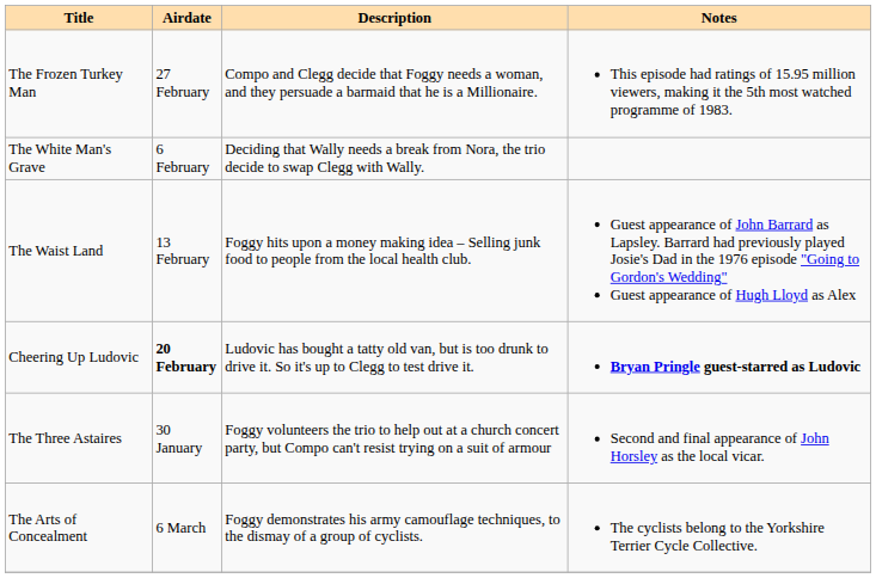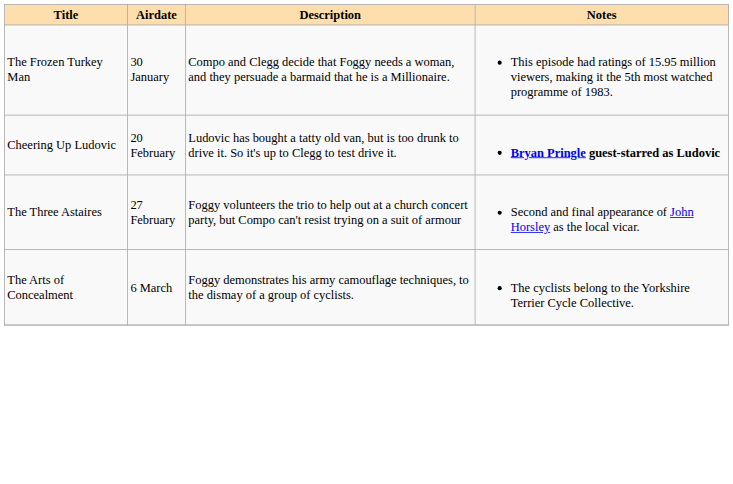 <table class="wikitable" width=100% border=1 style="font-size: 95%">
 <tr>
 <th style="background:#ffdead" width=17%>Title</th>
 <th style="background:#ffdead" width=8%>Airdate</th>
 <th style="background:#ffdead" width=40%>Description</th>
 <th style="background:#ffdead" width=35%>Notes</th>
 </tr>
 <tr>
 <td>The Frozen Turkey Man</td>
-<td>27 February</td>
+<td>30 January</td>
 <td>Compo and Clegg decide that Foggy needs a woman, and they persuade a barmaid that he is a Millionaire.</td>
 <td><br><ul><li>This episode had ratings of 15.95 million viewers, making it the 5th most watched programme of 1983.</li></ul></td>
 </tr>
 <tr>
-<td>The White Man's Grave</td>
-<td>6 February</td>
-<td>Deciding that Wally needs a break from Nora, the trio decide to swap Clegg with Wally.</td>
-<td></td>
-</tr>
-<tr>
-<td>The Waist Land</td>
-<td>13 February</td>
-<td>Foggy hits upon a money making idea – Selling junk food to people from the local health club.</td>
-<td><br><ul><li>Guest appearance of <a href='#'>John Barrard</a> as Lapsley. Barrard had previously played Josie's Dad in the 1976 episode <a href='#'>"Going to Gordon's Wedding"</a></li><li>Guest appearance of <a href='#'>Hugh Lloyd</a> as Alex</li></ul></td>
-</tr>
-<tr>
 <td>Cheering Up Ludovic</td>
-<td><strong>20 February</strong></td>
+<td>20 February</td>
 <td>Ludovic has bought a tatty old van, but is too drunk to drive it. So it's up to Clegg to test drive it.</td>
 <td><strong><br><ul><li><a href='#'>Bryan Pringle</a> guest-starred as Ludovic</li></ul></strong></td>
 </tr>
 <tr>
 <td>The Three Astaires</td>
-<td>30 January</td>
+<td>27 February</td>
 <td>Foggy volunteers the trio to help out at a church concert party, but Compo can't resist trying on a suit of armour</td>
 <td><br><ul><li>Second and final appearance of <a href='#'>John Horsley</a> as the local vicar.</li></ul></td>
 </tr>
 <tr>
 <td>The Arts of Concealment</td>
 <td>6 March</td>
 <td>Foggy demonstrates his army camouflage techniques, to the dismay of a group of cyclists.</td>
 <td><br><ul><li>The cyclists belong to the Yorkshire Terrier Cycle   Collective.</li></ul></td>
 </tr>
 <tr>
 </tr>
 </table>
